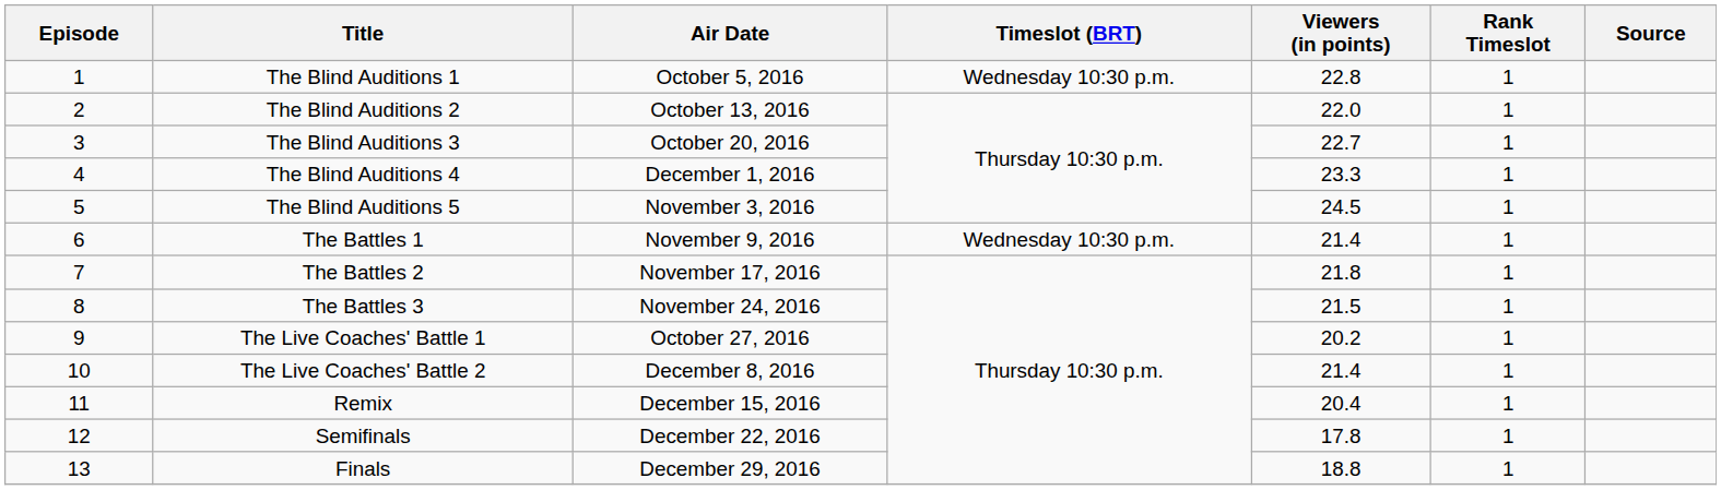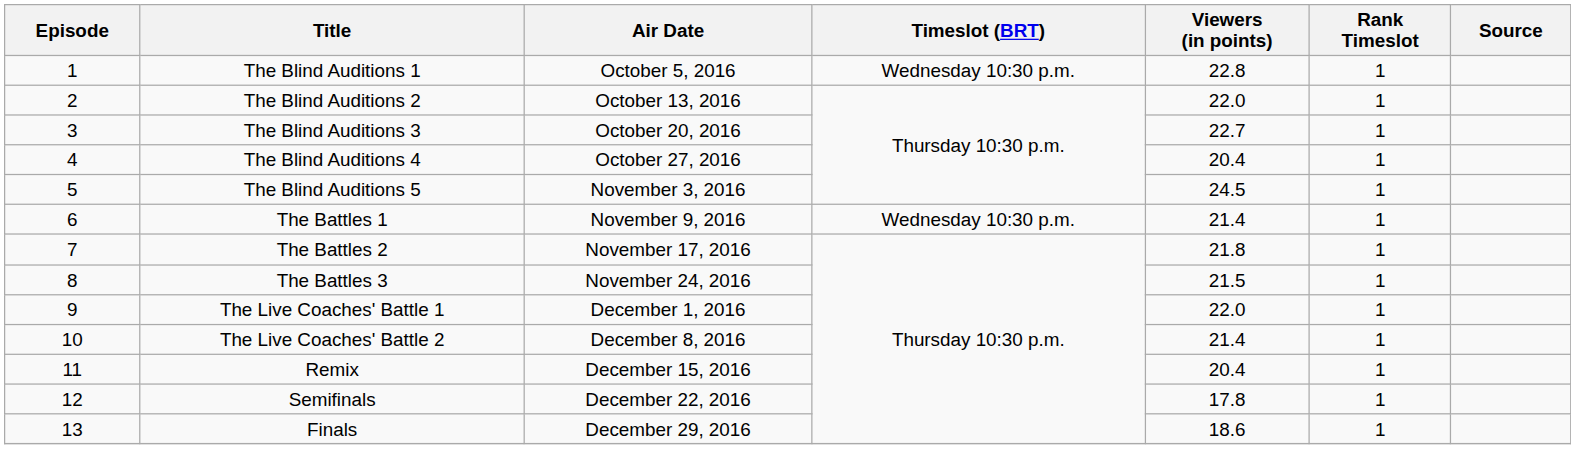 <table class="wikitable sortable" style="text-align:center; font-size:95%; width: 100%">
 <tr>
 <th>Episode</th>
 <th>Title</th>
 <th>Air Date</th>
 <th>Timeslot (<a href='#'>BRT</a>)</th>
 <th>Viewers<br>(in points)</th>
 <th>Rank<br>Timeslot</th>
 <th>Source</th>
 </tr>
 <tr>
 <td>1</td>
 <td>The Blind Auditions 1</td>
 <td>October 5, 2016</td>
 <td>Wednesday 10:30 p.m.</td>
 <td>22.8</td>
 <td>1</td>
 <td></td>
 </tr>
 <tr>
 <td>2</td>
 <td>The Blind Auditions 2</td>
 <td>October 13, 2016</td>
 <td rowspan=4>Thursday 10:30 p.m.</td>
 <td>22.0</td>
 <td>1</td>
 <td></td>
 </tr>
 <tr>
 <td>3</td>
 <td>The Blind Auditions 3</td>
 <td>October 20, 2016</td>
 <td>22.7</td>
 <td>1</td>
 <td></td>
 </tr>
 <tr>
 <td>4</td>
 <td>The Blind Auditions 4</td>
-<td>December 1, 2016</td>
-<td>23.3</td>
+<td>October 27, 2016</td>
+<td>20.4</td>
 <td>1</td>
 <td></td>
 </tr>
 <tr>
 <td>5</td>
 <td>The Blind Auditions 5</td>
 <td>November 3, 2016</td>
 <td>24.5</td>
 <td>1</td>
 <td></td>
 </tr>
 <tr>
 <td>6</td>
 <td>The Battles 1</td>
 <td>November 9, 2016</td>
 <td>Wednesday 10:30 p.m.</td>
 <td>21.4</td>
 <td>1</td>
 <td></td>
 </tr>
 <tr>
 <td>7</td>
 <td>The Battles 2</td>
 <td>November 17, 2016</td>
 <td rowspan=7>Thursday 10:30 p.m.</td>
 <td>21.8</td>
 <td>1</td>
 <td></td>
 </tr>
 <tr>
 <td>8</td>
 <td>The Battles 3</td>
 <td>November 24, 2016</td>
 <td>21.5</td>
 <td>1</td>
 <td></td>
 </tr>
 <tr>
 <td>9</td>
 <td>The Live Coaches' Battle 1</td>
-<td>October 27, 2016</td>
-<td>20.2</td>
+<td>December 1, 2016</td>
+<td>22.0</td>
 <td>1</td>
 <td></td>
 </tr>
 <tr>
 <td>10</td>
 <td>The Live Coaches' Battle 2</td>
 <td>December 8, 2016</td>
 <td>21.4</td>
 <td>1</td>
 <td></td>
 </tr>
 <tr>
 <td>11</td>
 <td>Remix</td>
 <td>December 15, 2016</td>
 <td>20.4</td>
 <td>1</td>
 <td></td>
 </tr>
 <tr>
 <td>12</td>
 <td>Semifinals</td>
 <td>December 22, 2016</td>
 <td>17.8</td>
 <td>1</td>
 <td></td>
 </tr>
 <tr>
 <td>13</td>
 <td>Finals</td>
 <td>December 29, 2016</td>
-<td>18.8</td>
+<td>18.6</td>
 <td>1</td>
 <td></td>
 </tr>
 <tr>
 </tr>
 </table>
